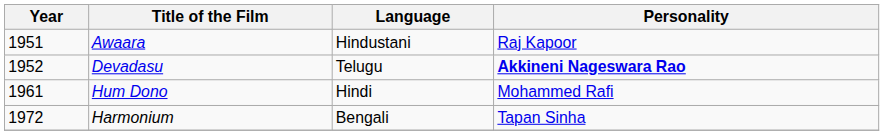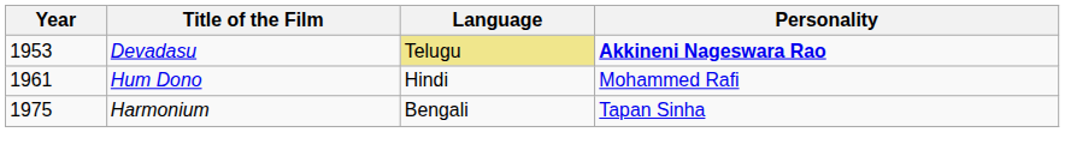 <table class="sortable wikitable" style="width:100%; margin-bottom:4px" cellpadding="5">
 <tr>
 <th>Year</th>
 <th>Title of the Film</th>
 <th>Language</th>
 <th>Personality</th>
 </tr>
 <tr>
-<td>1951</td>
-<td><em><a href='#'>Awaara</a></em></td>
-<td>Hindustani</td>
-<td><a href='#'>Raj Kapoor</a></td>
-</tr>
-<tr>
-<td>1952</td>
+<td>1953</td>
 <td><a href='#'><em>Devadasu</em></a></td>
-<td>Telugu</td>
+<td style="background: khaki;">Telugu</td>
 <td><strong><a href='#'>Akkineni Nageswara Rao</a></strong></td>
 </tr>
 <tr>
 <td>1961</td>
 <td><a href='#'><em>Hum Dono</em></a></td>
 <td>Hindi</td>
 <td><a href='#'>Mohammed Rafi</a></td>
 </tr>
 <tr>
-<td>1972</td>
+<td>1975</td>
 <td><em>Harmonium</em></td>
 <td>Bengali</td>
 <td><a href='#'>Tapan Sinha</a></td>
 </tr>
 <tr>
 </tr>
 </table>
